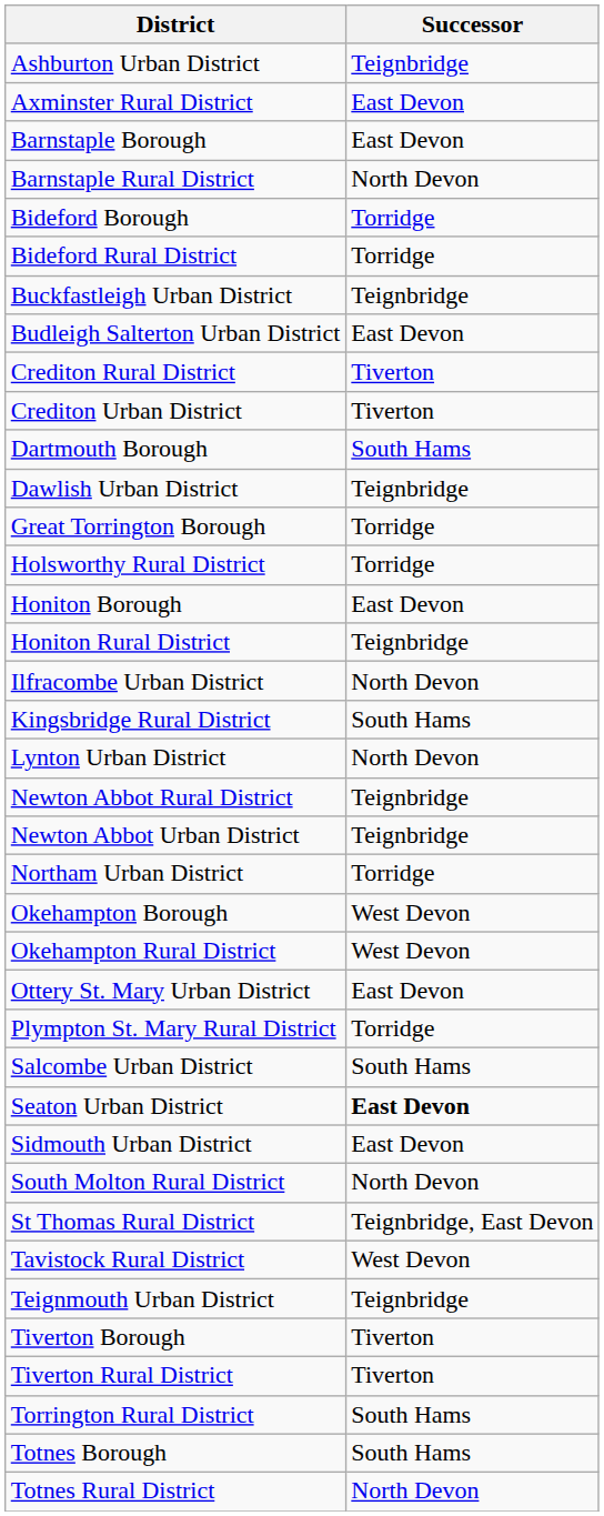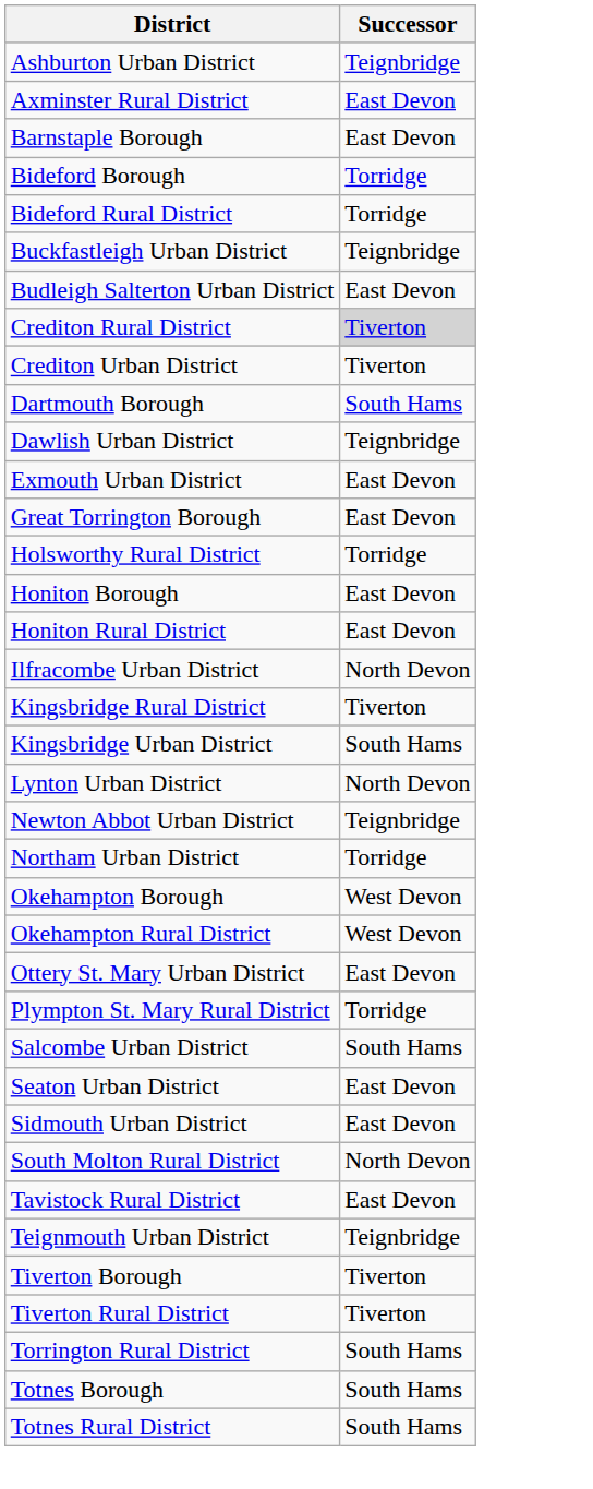 <table class="wikitable">
 <tr>
 <th>District</th>
 <th>Successor</th>
 </tr>
 <tr>
 <td><a href='#'>Ashburton</a> Urban District</td>
 <td><a href='#'>Teignbridge</a></td>
 </tr>
 <tr>
 <td><a href='#'>Axminster Rural District</a></td>
 <td><a href='#'>East Devon</a></td>
 </tr>
 <tr>
 <td><a href='#'>Barnstaple</a> Borough</td>
 <td>East Devon</td>
-</tr>
-<tr>
-<td><a href='#'>Barnstaple Rural District</a></td>
-<td>North Devon</td>
 </tr>
 <tr>
 <td><a href='#'>Bideford</a> Borough</td>
 <td><a href='#'>Torridge</a></td>
 </tr>
 <tr>
 <td><a href='#'>Bideford Rural District</a></td>
 <td>Torridge</td>
 </tr>
 <tr>
 <td><a href='#'>Buckfastleigh</a> Urban District</td>
 <td>Teignbridge</td>
 </tr>
 <tr>
 <td><a href='#'>Budleigh Salterton</a> Urban District</td>
 <td>East Devon</td>
 </tr>
 <tr>
 <td><a href='#'>Crediton Rural District</a></td>
-<td><a href='#'>Tiverton</a></td>
+<td style="background: lightgrey;"><a href='#'>Tiverton</a></td>
 </tr>
 <tr>
 <td><a href='#'>Crediton</a> Urban District</td>
 <td>Tiverton</td>
 </tr>
 <tr>
 <td><a href='#'>Dartmouth</a> Borough</td>
 <td><a href='#'>South Hams</a></td>
 </tr>
 <tr>
 <td><a href='#'>Dawlish</a> Urban District</td>
 <td>Teignbridge</td>
 </tr>
 <tr>
+<td><a href='#'>Exmouth</a> Urban District</td>
+<td>East Devon</td>
+</tr>
+<tr>
 <td><a href='#'>Great Torrington</a> Borough</td>
-<td>Torridge</td>
+<td>East Devon</td>
 </tr>
 <tr>
 <td><a href='#'>Holsworthy Rural District</a></td>
 <td>Torridge</td>
 </tr>
 <tr>
 <td><a href='#'>Honiton</a> Borough</td>
 <td>East Devon</td>
 </tr>
 <tr>
 <td><a href='#'>Honiton Rural District</a></td>
-<td>Teignbridge</td>
+<td>East Devon</td>
 </tr>
 <tr>
 <td><a href='#'>Ilfracombe</a> Urban District</td>
 <td>North Devon</td>
 </tr>
 <tr>
 <td><a href='#'>Kingsbridge Rural District</a></td>
+<td>Tiverton</td>
+</tr>
+<tr>
+<td><a href='#'>Kingsbridge</a> Urban District</td>
 <td>South Hams</td>
 </tr>
 <tr>
 <td><a href='#'>Lynton</a> Urban District</td>
 <td>North Devon</td>
-</tr>
-<tr>
-<td><a href='#'>Newton Abbot Rural District</a></td>
-<td>Teignbridge</td>
 </tr>
 <tr>
 <td><a href='#'>Newton Abbot</a> Urban District</td>
 <td>Teignbridge</td>
 </tr>
 <tr>
 <td><a href='#'>Northam</a> Urban District</td>
 <td>Torridge</td>
 </tr>
 <tr>
 <td><a href='#'>Okehampton</a> Borough</td>
 <td>West Devon</td>
 </tr>
 <tr>
 <td><a href='#'>Okehampton Rural District</a></td>
 <td>West Devon</td>
 </tr>
 <tr>
 <td><a href='#'>Ottery St. Mary</a> Urban District</td>
 <td>East Devon</td>
 </tr>
 <tr>
 <td><a href='#'>Plympton St. Mary Rural District</a></td>
 <td>Torridge</td>
 </tr>
 <tr>
 <td><a href='#'>Salcombe</a> Urban District</td>
 <td>South Hams</td>
 </tr>
 <tr>
 <td><a href='#'>Seaton</a> Urban District</td>
-<td><strong>East Devon</strong></td>
+<td>East Devon</td>
 </tr>
 <tr>
 <td><a href='#'>Sidmouth</a> Urban District</td>
 <td>East Devon</td>
 </tr>
 <tr>
 <td><a href='#'>South Molton Rural District</a></td>
 <td>North Devon</td>
 </tr>
 <tr>
-<td><a href='#'>St Thomas Rural District</a></td>
-<td>Teignbridge, East Devon</td>
-</tr>
-<tr>
 <td><a href='#'>Tavistock Rural District</a></td>
-<td>West Devon</td>
+<td>East Devon</td>
 </tr>
 <tr>
 <td><a href='#'>Teignmouth</a> Urban District</td>
 <td>Teignbridge</td>
 </tr>
 <tr>
 <td><a href='#'>Tiverton</a> Borough</td>
 <td>Tiverton</td>
 </tr>
 <tr>
 <td><a href='#'>Tiverton Rural District</a></td>
 <td>Tiverton</td>
 </tr>
 <tr>
 <td><a href='#'>Torrington Rural District</a></td>
 <td>South Hams</td>
 </tr>
 <tr>
 <td><a href='#'>Totnes</a> Borough</td>
 <td>South Hams</td>
 </tr>
 <tr>
 <td><a href='#'>Totnes Rural District</a></td>
-<td><a href='#'>North Devon</a></td>
+<td>South Hams</td>
 </tr>
 </table>
